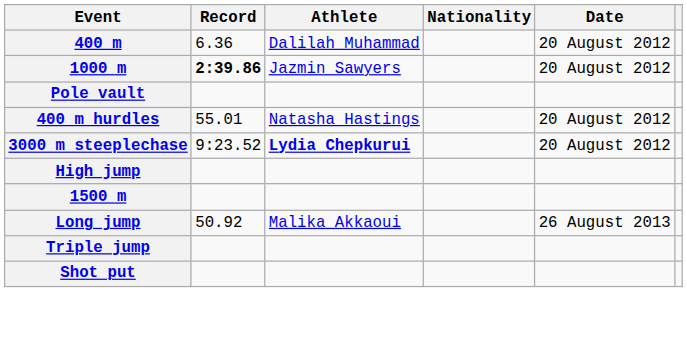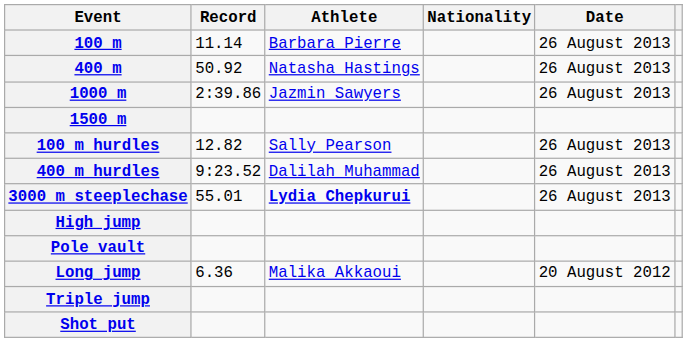 <table class="wikitable plainrowheaders sticky-header">
 <tr>
 <th scope="col">Event</th>
 <th scope="col">Record</th>
 <th scope="col">Athlete</th>
 <th scope="col">Nationality</th>
 <th scope="col">Date</th>
 <th scope="col"></th>
 </tr>
 <tr>
+<th scope="row"><a href='#'>100 m</a></th>
+<td>11.14 </td>
+<td><a href='#'>Barbara Pierre</a></td>
+<td></td>
+<td>26 August 2013</td>
+<td></td>
+</tr>
+<tr>
 <th scope="row"><a href='#'>400 m</a></th>
-<td>6.36 </td>
-<td><a href='#'>Dalilah Muhammad</a></td>
+<td>50.92</td>
+<td><a href='#'>Natasha Hastings</a></td>
 <td></td>
-<td>20 August 2012</td>
+<td>26 August 2013</td>
 <td></td>
 </tr>
 <tr>
 <th scope="row"><a href='#'>1000 m</a></th>
-<td><strong>2:39.86</strong></td>
+<td>2:39.86</td>
 <td><a href='#'>Jazmin Sawyers</a></td>
 <td></td>
-<td>20 August 2012</td>
+<td>26 August 2013</td>
+<td></td>
+</tr>
+<tr>
+<th scope="row"><a href='#'>1500 m</a></th>
+<td></td>
+<td></td>
+<td></td>
+<td></td>
+<td></td>
+</tr>
+<tr>
+<th scope="row"><a href='#'>100 m hurdles</a></th>
+<td>12.82 </td>
+<td><a href='#'>Sally Pearson</a></td>
+<td></td>
+<td>26 August 2013</td>
+<td></td>
+</tr>
+<tr>
+<th scope="row"><a href='#'>400 m hurdles</a></th>
+<td>9:23.52</td>
+<td><a href='#'>Dalilah Muhammad</a></td>
+<td></td>
+<td>26 August 2013</td>
+<td></td>
+</tr>
+<tr>
+<th scope="row"><a href='#'>3000 m steeplechase</a></th>
+<td>55.01</td>
+<td><strong><a href='#'>Lydia Chepkurui</a></strong></td>
+<td></td>
+<td>26 August 2013</td>
+<td></td>
+</tr>
+<tr>
+<th scope="row"><a href='#'>High jump</a></th>
+<td></td>
+<td></td>
+<td></td>
+<td></td>
 <td></td>
 </tr>
 <tr>
 <th scope="row"><a href='#'>Pole vault</a></th>
 <td></td>
 <td></td>
 <td></td>
 <td></td>
 <td></td>
 </tr>
 <tr>
-<th scope="row"><a href='#'>400 m hurdles</a></th>
-<td>55.01</td>
-<td><a href='#'>Natasha Hastings</a></td>
+<th scope="row"><a href='#'>Long jump</a></th>
+<td>6.36 </td>
+<td><a href='#'>Malika Akkaoui</a></td>
 <td></td>
 <td>20 August 2012</td>
-<td></td>
-</tr>
-<tr>
-<th scope="row"><a href='#'>3000 m steeplechase</a></th>
-<td>9:23.52</td>
-<td><strong><a href='#'>Lydia Chepkurui</a></strong></td>
-<td></td>
-<td>20 August 2012</td>
-<td></td>
-</tr>
-<tr>
-<th scope="row"><a href='#'>High jump</a></th>
-<td></td>
-<td></td>
-<td></td>
-<td></td>
-<td></td>
-</tr>
-<tr>
-<th scope="row"><a href='#'>1500 m</a></th>
-<td></td>
-<td></td>
-<td></td>
-<td></td>
-<td></td>
-</tr>
-<tr>
-<th scope="row"><a href='#'>Long jump</a></th>
-<td>50.92</td>
-<td><a href='#'>Malika Akkaoui</a></td>
-<td></td>
-<td>26 August 2013</td>
 <td></td>
 </tr>
 <tr>
 <th scope="row"><a href='#'>Triple jump</a></th>
 <td></td>
 <td></td>
 <td></td>
 <td></td>
 <td></td>
 </tr>
 <tr>
 <th scope="row"><a href='#'>Shot put</a></th>
 <td></td>
 <td></td>
 <td></td>
 <td></td>
 <td></td>
 </tr>
 </table>
